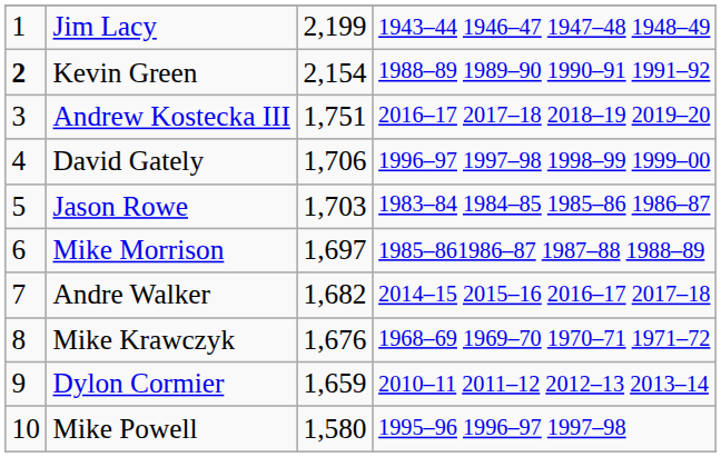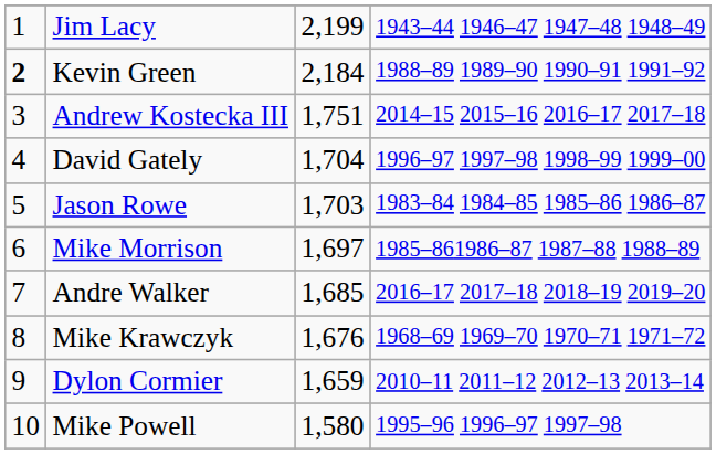 <table class="wikitable">
 <tr>
 </tr>
 <tr>
 <td>1</td>
 <td><a href='#'>Jim Lacy</a></td>
 <td>2,199</td>
 <td style="font-size:80%;"><a href='#'>1943–44</a> <a href='#'>1946–47</a> <a href='#'>1947–48</a> <a href='#'>1948–49</a></td>
 </tr>
 <tr>
 <td><strong>2</strong></td>
 <td>Kevin Green</td>
-<td>2,154</td>
+<td>2,184</td>
 <td style="font-size:80%;"><a href='#'>1988–89</a> <a href='#'>1989–90</a> <a href='#'>1990–91</a> <a href='#'>1991–92</a></td>
 </tr>
 <tr>
 <td>3</td>
 <td><a href='#'>Andrew Kostecka III</a></td>
 <td>1,751</td>
-<td style="font-size:80%;"><a href='#'>2016–17</a> <a href='#'>2017–18</a> <a href='#'>2018–19</a> <a href='#'>2019–20</a></td>
+<td style="font-size:80%;"><a href='#'>2014–15</a> <a href='#'>2015–16</a> <a href='#'>2016–17</a> <a href='#'>2017–18</a></td>
 </tr>
 <tr>
 <td>4</td>
 <td>David Gately</td>
-<td>1,706</td>
+<td>1,704</td>
 <td style="font-size:80%;"><a href='#'>1996–97</a> <a href='#'>1997–98</a> <a href='#'>1998–99</a> <a href='#'>1999–00</a></td>
 </tr>
 <tr>
 <td>5</td>
 <td><a href='#'>Jason Rowe</a></td>
 <td>1,703</td>
 <td style="font-size:80%;"><a href='#'>1983–84</a> <a href='#'>1984–85</a> <a href='#'>1985–86</a> <a href='#'>1986–87</a></td>
 </tr>
 <tr>
 <td>6</td>
 <td><a href='#'>Mike Morrison</a></td>
 <td>1,697</td>
 <td style="font-size:80%;"><a href='#'>1985–86</a><a href='#'>1986–87</a> <a href='#'>1987–88</a> <a href='#'>1988–89</a></td>
 </tr>
 <tr>
 <td>7</td>
 <td>Andre Walker</td>
-<td>1,682</td>
-<td style="font-size:80%;"><a href='#'>2014–15</a> <a href='#'>2015–16</a> <a href='#'>2016–17</a> <a href='#'>2017–18</a></td>
+<td>1,685</td>
+<td style="font-size:80%;"><a href='#'>2016–17</a> <a href='#'>2017–18</a> <a href='#'>2018–19</a> <a href='#'>2019–20</a></td>
 </tr>
 <tr>
 <td>8</td>
 <td>Mike Krawczyk</td>
 <td>1,676</td>
 <td style="font-size:80%;"><a href='#'>1968–69</a> <a href='#'>1969–70</a> <a href='#'>1970–71</a> <a href='#'>1971–72</a></td>
 </tr>
 <tr>
 <td>9</td>
 <td><a href='#'>Dylon Cormier</a></td>
 <td>1,659</td>
 <td style="font-size:80%;"><a href='#'>2010–11</a> <a href='#'>2011–12</a> <a href='#'>2012–13</a> <a href='#'>2013–14</a></td>
 </tr>
 <tr>
 <td>10</td>
 <td>Mike Powell</td>
 <td>1,580</td>
 <td style="font-size:80%;"><a href='#'>1995–96</a> <a href='#'>1996–97</a> <a href='#'>1997–98</a></td>
 </tr>
 </table>
